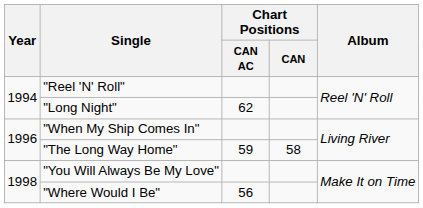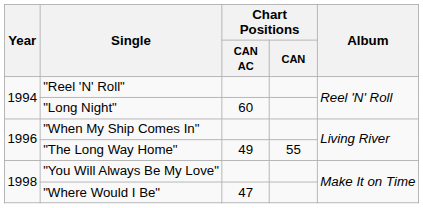 <table class="wikitable">
 <tr>
 <th rowspan="2">Year</th>
 <th rowspan="2">Single</th>
 <th colspan="2">Chart Positions</th>
 <th rowspan="2">Album</th>
 </tr>
 <tr>
 <th width="50"><small>CAN AC</small></th>
 <th width="50"><small>CAN</small></th>
 </tr>
 <tr>
 <td rowspan="2">1994</td>
 <td>"Reel 'N' Roll"</td>
 <td></td>
 <td></td>
 <td rowspan="2"><em>Reel 'N' Roll</em></td>
 </tr>
 <tr>
 <td>"Long Night"</td>
-<td align="center">62</td>
+<td align="center">60</td>
 <td></td>
 </tr>
 <tr>
 <td rowspan="2">1996</td>
 <td>"When My Ship Comes In"</td>
 <td></td>
 <td></td>
 <td rowspan="2"><em>Living River</em></td>
 </tr>
 <tr>
 <td>"The Long Way Home"</td>
-<td align="center">59</td>
-<td align="center">58</td>
+<td align="center">49</td>
+<td align="center">55</td>
 </tr>
 <tr>
 <td rowspan="2">1998</td>
 <td>"You Will Always Be My Love"</td>
 <td></td>
 <td></td>
 <td rowspan="2"><em>Make It on Time</em></td>
 </tr>
 <tr>
 <td>"Where Would I Be"</td>
-<td align="center">56</td>
+<td align="center">47</td>
 <td></td>
 </tr>
 </table>
